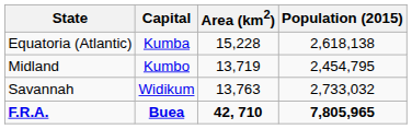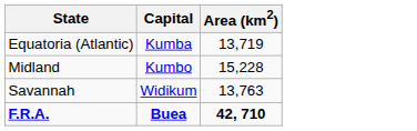 <table class="wikitable sortable">
 <tr>
 <th align="left">State</th>
 <th>Capital</th>
 <th>Area (km<sup>2</sup>)</th>
-<th>Population (2015)</th>
 </tr>
 <tr>
 <td align="left">Equatoria (Atlantic)</td>
 <td align="center"><a href='#'>Kumba</a></td>
-<td align="center">15,228</td>
-<td align="center">2,618,138</td>
+<td align="center">13,719</td>
 </tr>
 <tr>
 <td align="left">Midland</td>
 <td align="center"><a href='#'>Kumbo</a></td>
-<td align="center">13,719</td>
-<td align="center">2,454,795</td>
+<td align="center">15,228</td>
 </tr>
 <tr>
 <td align="left">Savannah</td>
 <td align="center"><a href='#'>Widikum</a></td>
 <td align="center">13,763</td>
-<td align="center">2,733,032</td>
 </tr>
 <tr>
 <td align="left"><strong><a href='#'>F.R.A.</a></strong></td>
 <td align="center"><strong><a href='#'>Buea</a></strong></td>
 <td align="center"><strong>42, 710</strong></td>
-<td align="center"><strong>7,805,965</strong></td>
 </tr>
 </table>
